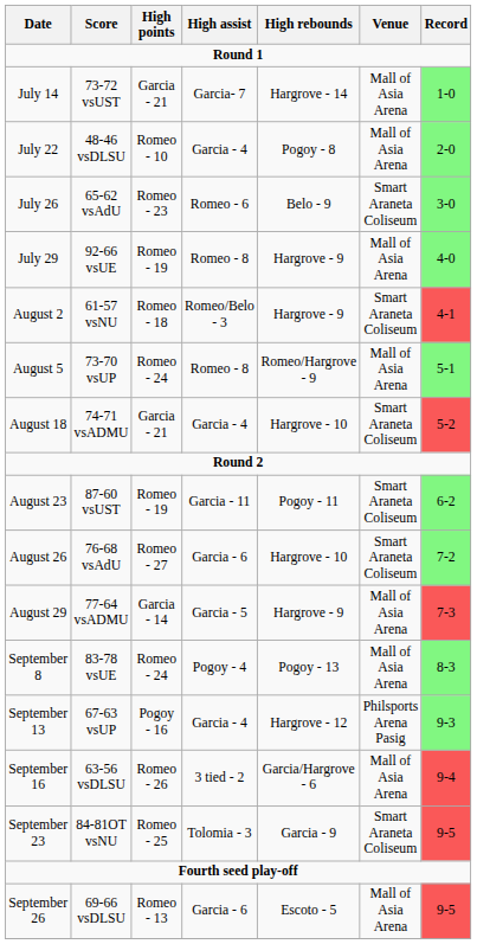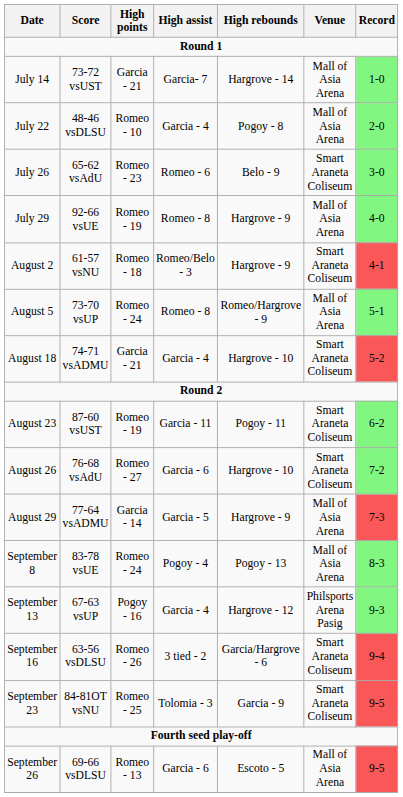 <table class="wikitable"  style="font-size: 80%; text-align:center">
 <tr>
 <th width=40>Date</th>
 <th width=40>Score</th>
 <th width=40>High points</th>
 <th width=40>High assist</th>
 <th width=40>High rebounds</th>
 <th width=50>Venue</th>
 <th width=15>Record</th>
 </tr>
 <tr>
 <td colspan="7" align="center"><strong>Round 1</strong></td>
 </tr>
 <tr>
 <td>July 14</td>
 <td>73-72 vsUST</td>
 <td>Garcia - 21</td>
 <td>Garcia- 7</td>
 <td>Hargrove - 14</td>
 <td>Mall of Asia Arena</td>
 <td bgcolor="#81f781">1-0</td>
 </tr>
 <tr>
 <td>July 22</td>
 <td>48-46 vsDLSU</td>
 <td>Romeo - 10</td>
 <td>Garcia - 4</td>
 <td>Pogoy - 8</td>
 <td>Mall of Asia Arena</td>
 <td bgcolor="#81f781">2-0</td>
 </tr>
 <tr>
 <td>July 26</td>
 <td>65-62 vsAdU</td>
 <td>Romeo - 23</td>
 <td>Romeo - 6</td>
 <td>Belo - 9</td>
 <td>Smart Araneta Coliseum</td>
 <td bgcolor="#81f781">3-0</td>
 </tr>
 <tr>
 <td>July 29</td>
 <td>92-66 vsUE</td>
 <td>Romeo - 19</td>
 <td>Romeo - 8</td>
 <td>Hargrove - 9</td>
 <td>Mall of Asia Arena</td>
 <td bgcolor="#81f781">4-0</td>
 </tr>
 <tr>
 <td>August 2</td>
 <td>61-57 vsNU</td>
 <td>Romeo - 18</td>
 <td>Romeo/Belo - 3</td>
 <td>Hargrove - 9</td>
 <td>Smart Araneta Coliseum</td>
 <td bgcolor="#fa5858">4-1</td>
 </tr>
 <tr>
 <td>August 5</td>
 <td>73-70 vsUP</td>
 <td>Romeo - 24</td>
 <td>Romeo - 8</td>
 <td>Romeo/Hargrove - 9</td>
 <td>Mall of Asia Arena</td>
 <td bgcolor="#81f781">5-1</td>
 </tr>
 <tr>
 <td>August 18</td>
 <td>74-71 vsADMU</td>
 <td>Garcia - 21</td>
 <td>Garcia - 4</td>
 <td>Hargrove - 10</td>
 <td>Smart Araneta Coliseum</td>
 <td bgcolor="#fa5858">5-2</td>
 </tr>
 <tr>
 <td colspan="7" align="center"><strong>Round 2</strong></td>
 </tr>
 <tr>
 <td>August 23</td>
 <td>87-60 vsUST</td>
 <td>Romeo - 19</td>
 <td>Garcia - 11</td>
 <td>Pogoy - 11</td>
 <td>Smart Araneta Coliseum</td>
 <td bgcolor="#81f781">6-2</td>
 </tr>
 <tr>
 <td>August 26</td>
 <td>76-68 vsAdU</td>
 <td>Romeo - 27</td>
 <td>Garcia - 6</td>
 <td>Hargrove - 10</td>
 <td>Smart Araneta Coliseum</td>
 <td bgcolor="#81f781">7-2</td>
 </tr>
 <tr>
 <td>August 29</td>
 <td>77-64 vsADMU</td>
 <td>Garcia - 14</td>
 <td>Garcia - 5</td>
 <td>Hargrove - 9</td>
 <td>Mall of Asia Arena</td>
 <td bgcolor="#fa5858">7-3</td>
 </tr>
 <tr>
 <td>September 8</td>
 <td>83-78 vsUE</td>
 <td>Romeo - 24</td>
 <td>Pogoy - 4</td>
 <td>Pogoy - 13</td>
 <td>Mall of Asia Arena</td>
 <td bgcolor="#81f781">8-3</td>
 </tr>
 <tr>
 <td>September 13</td>
 <td>67-63 vsUP</td>
 <td>Pogoy - 16</td>
 <td>Garcia - 4</td>
 <td>Hargrove - 12</td>
 <td>Philsports Arena Pasig</td>
 <td bgcolor="#81f781">9-3</td>
 </tr>
 <tr>
 <td>September 16</td>
 <td>63-56 vsDLSU</td>
 <td>Romeo - 26</td>
 <td>3 tied - 2</td>
 <td>Garcia/Hargrove - 6</td>
-<td>Mall of Asia Arena</td>
+<td>Smart Araneta Coliseum</td>
 <td bgcolor="#fa5858">9-4</td>
 </tr>
 <tr>
 <td>September 23</td>
 <td>84-81OT vsNU</td>
 <td>Romeo - 25</td>
 <td>Tolomia - 3</td>
 <td>Garcia - 9</td>
 <td>Smart Araneta Coliseum</td>
 <td bgcolor="#fa5858">9-5</td>
 </tr>
 <tr>
 <td colspan="7" align="center"><strong>Fourth seed play-off</strong></td>
 </tr>
 <tr>
 <td>September 26</td>
 <td>69-66 vsDLSU</td>
 <td>Romeo - 13</td>
 <td>Garcia - 6</td>
 <td>Escoto - 5</td>
 <td>Mall of Asia Arena</td>
 <td bgcolor="#fa5858">9-5</td>
 </tr>
 <tr>
 </tr>
 </table>
